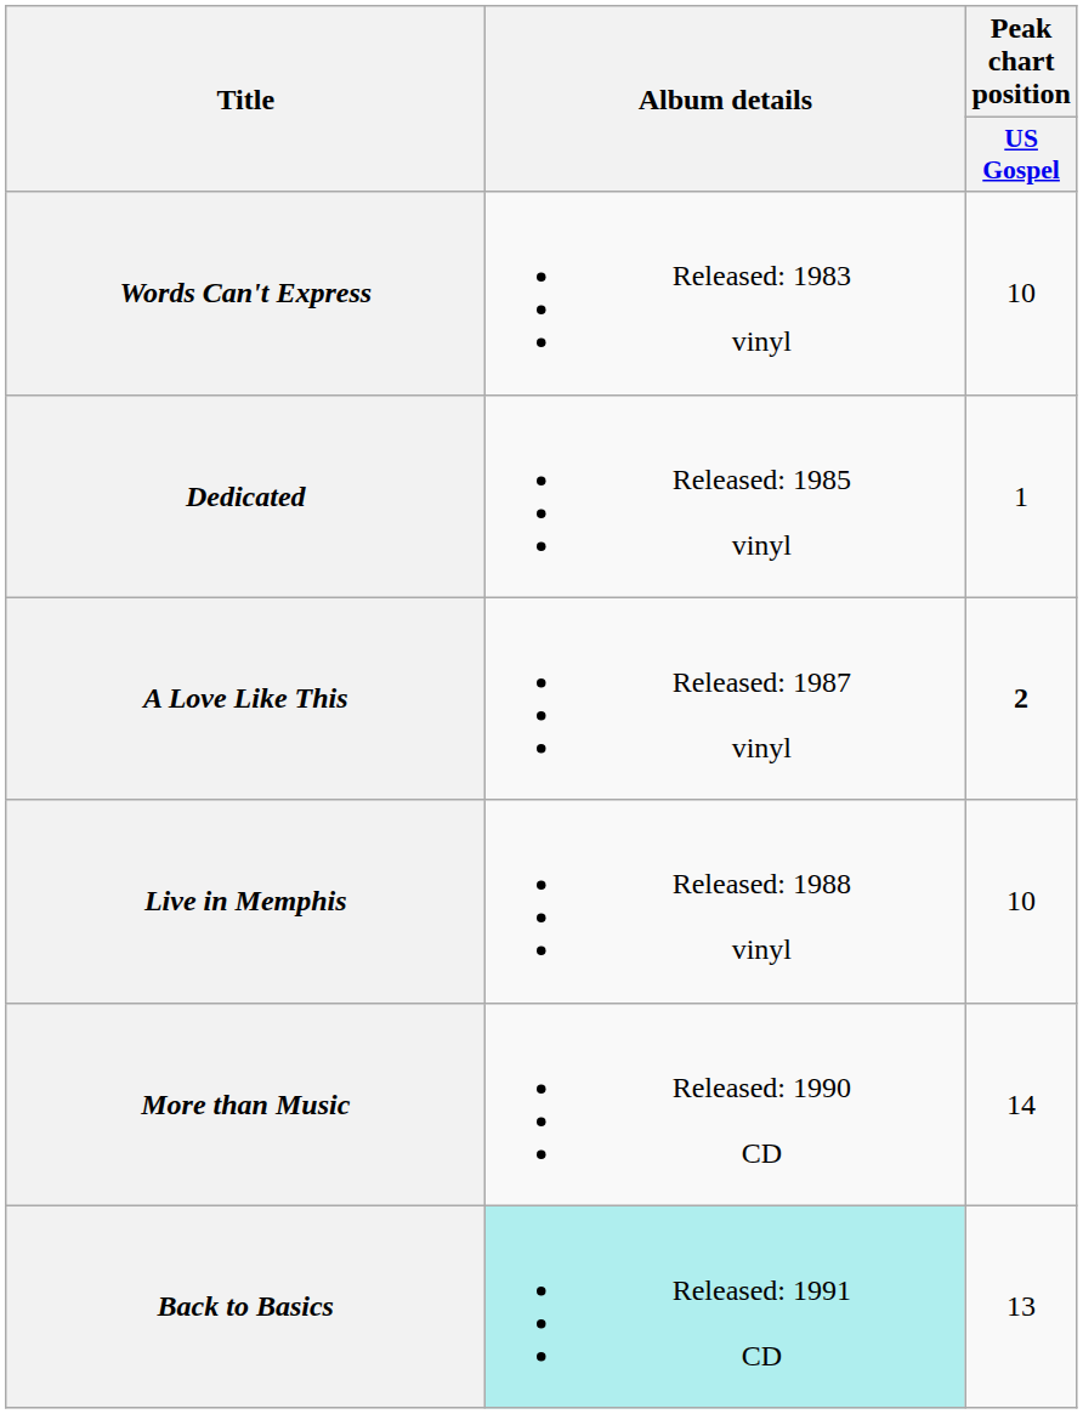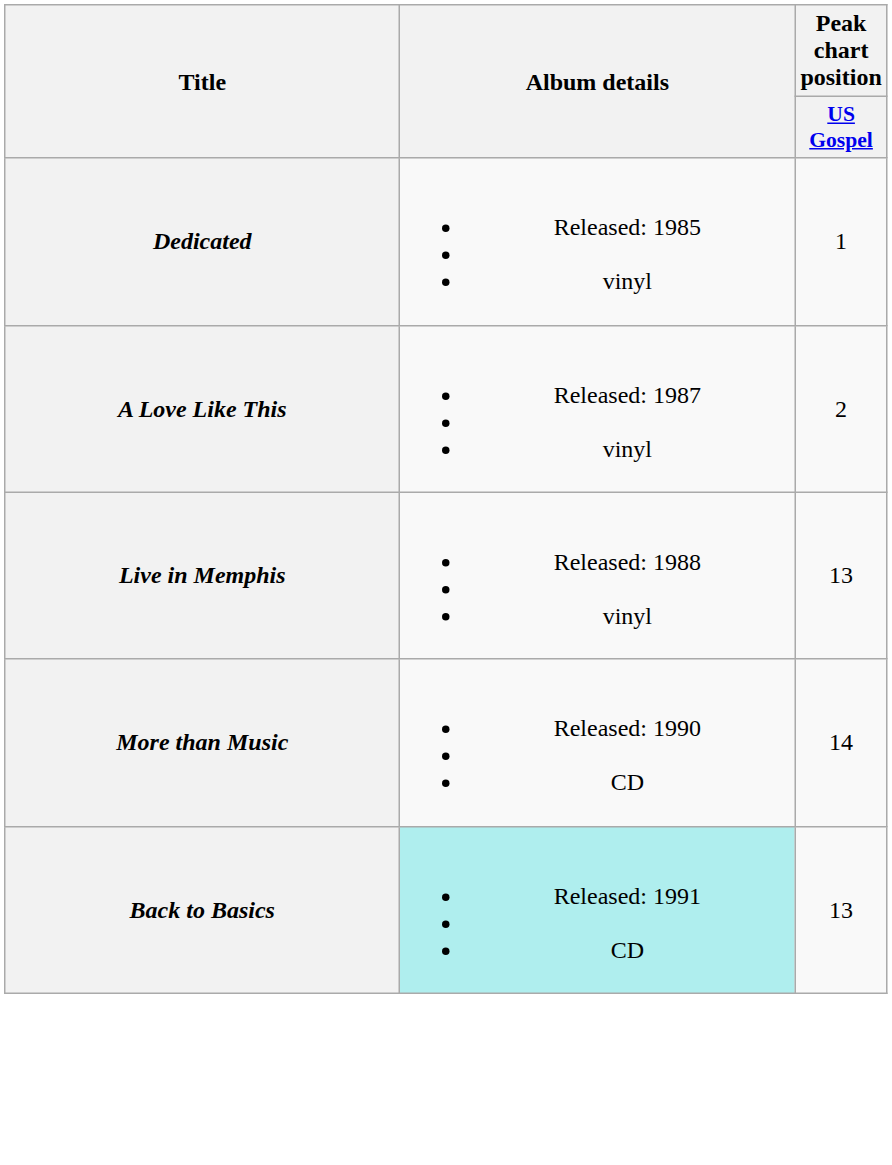 <table class="wikitable plainrowheaders" style="text-align:center;">
 <tr>
 <th scope="col" rowspan="2" style="width:16em;">Title</th>
 <th scope="col" rowspan="2" style="width:16em;">Album details</th>
 <th scope="col">Peak chart position</th>
 </tr>
 <tr>
 <th style="width:3em; font-size:90%"><a href='#'>US<br>Gospel</a></th>
 </tr>
 <tr>
-<th scope="row"><em>Words Can't Express</em></th>
-<td><br><ul><li>Released: 1983</li><li></li><li>vinyl</li></ul></td>
-<td>10</td>
-</tr>
-<tr>
 <th scope="row"><em>Dedicated</em></th>
 <td><br><ul><li>Released: 1985</li><li></li><li>vinyl</li></ul></td>
 <td>1</td>
 </tr>
 <tr>
 <th scope="row"><em>A Love Like This</em></th>
 <td><br><ul><li>Released: 1987</li><li></li><li>vinyl</li></ul></td>
-<td><strong>2</strong></td>
+<td>2</td>
 </tr>
 <tr>
 <th scope="row"><em>Live in Memphis</em></th>
 <td><br><ul><li>Released: 1988</li><li></li><li>vinyl</li></ul></td>
-<td>10</td>
+<td>13</td>
 </tr>
 <tr>
 <th scope="row"><em>More than Music</em></th>
 <td><br><ul><li>Released: 1990</li><li></li><li>CD</li></ul></td>
 <td>14</td>
 </tr>
 <tr>
 <th scope="row"><em>Back to Basics</em></th>
 <td style="background: paleturquoise;"><br><ul><li>Released: 1991</li><li></li><li>CD</li></ul></td>
 <td>13</td>
 </tr>
 </table>
